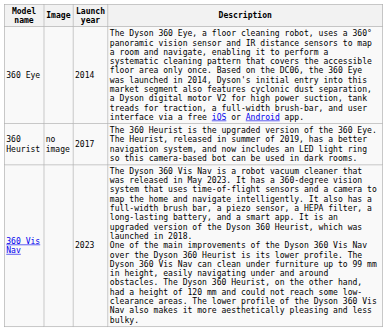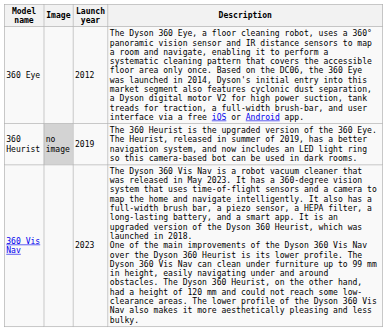 <table class="wikitable">
 <tr>
 <th>Model name</th>
 <th>Image</th>
 <th>Launch year</th>
 <th>Description</th>
 </tr>
 <tr>
 <td>360 Eye</td>
 <td></td>
-<td>2014</td>
+<td>2012</td>
 <td>The Dyson 360 Eye, a floor cleaning robot, uses a 360° panoramic vision sensor and IR distance sensors to map a room and navigate, enabling it to perform a systematic cleaning pattern that covers the accessible floor area only once. Based on the DC06, the 360 Eye was launched in 2014, Dyson's initial entry into this market segment also features cyclonic dust separation, a Dyson digital motor V2 for high power suction, tank treads for traction, a full-width brush-bar, and user interface via a free <a href='#'>iOS</a> or <a href='#'>Android</a> app.</td>
 </tr>
 <tr>
 <td>360 Heurist</td>
-<td>no image</td>
-<td>2017</td>
+<td style="background: lightgrey;">no image</td>
+<td>2019</td>
 <td>The 360 Heurist is the upgraded version of the 360 Eye. The Heurist, released in summer of 2019, has a better navigation system, and now includes an LED light ring so this camera-based bot can be used in dark rooms.</td>
 </tr>
 <tr>
 <td><a href='#'>360 Vis Nav</a></td>
 <td></td>
 <td>2023</td>
 <td>The Dyson 360 Vis Nav is a robot vacuum cleaner that was released in May 2023. It has a 360-degree vision system that uses time-of-flight sensors and a camera to map the home and navigate intelligently. It also has a full-width brush bar, a piezo sensor, a HEPA filter, a long-lasting battery, and a smart app. It is an upgraded version of the Dyson 360 Heurist, which was launched in 2018.<br>One of the main improvements of the Dyson 360 Vis Nav over the Dyson 360 Heurist is its lower profile. The Dyson 360 Vis Nav can clean under furniture up to 99 mm in height, easily navigating under and around obstacles. The Dyson 360 Heurist, on the other hand, had a height of 120 mm and could not reach some low-clearance areas. The lower profile of the Dyson 360 Vis Nav also makes it more aesthetically pleasing and less bulky.</td>
 </tr>
 </table>
